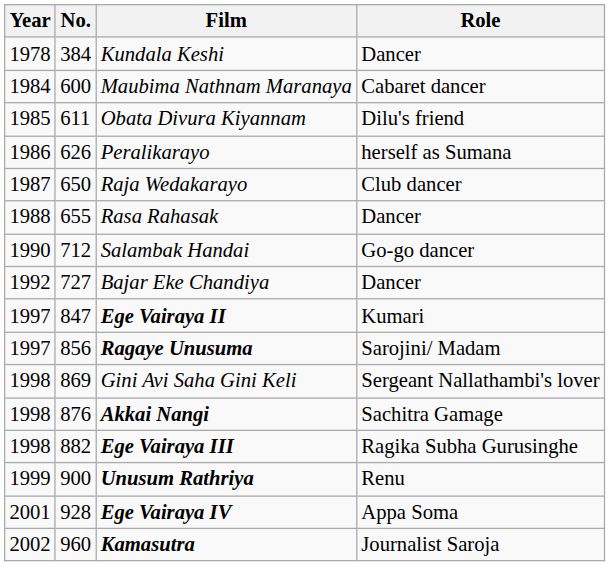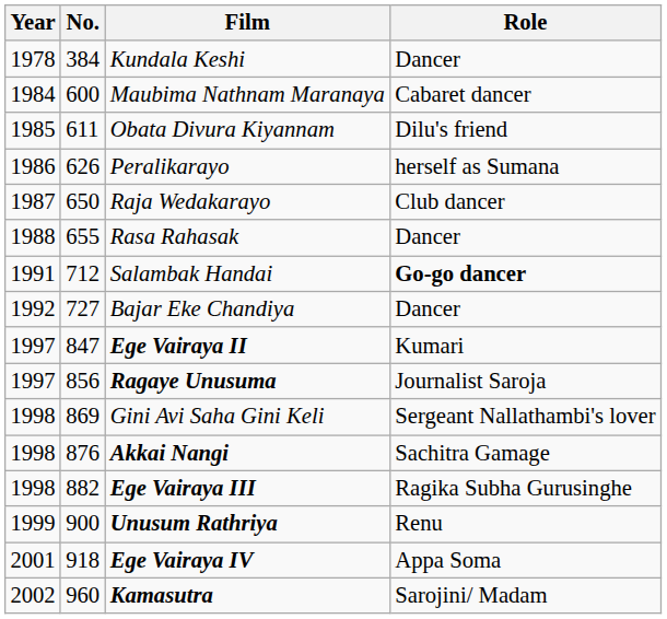 <table class="wikitable">
 <tr>
 <th>Year</th>
 <th>No.</th>
 <th>Film</th>
 <th>Role</th>
 </tr>
 <tr>
 <td>1978</td>
 <td>384</td>
 <td><em>Kundala Keshi</em></td>
 <td>Dancer</td>
 </tr>
 <tr>
 <td>1984</td>
 <td>600</td>
 <td><em>Maubima Nathnam Maranaya</em></td>
 <td>Cabaret dancer</td>
 </tr>
 <tr>
 <td>1985</td>
 <td>611</td>
 <td><em>Obata Divura Kiyannam</em></td>
 <td>Dilu's friend</td>
 </tr>
 <tr>
 <td>1986</td>
 <td>626</td>
 <td><em>Peralikarayo</em></td>
 <td>herself as Sumana</td>
 </tr>
 <tr>
 <td>1987</td>
 <td>650</td>
 <td><em>Raja Wedakarayo</em></td>
 <td>Club dancer</td>
 </tr>
 <tr>
 <td>1988</td>
 <td>655</td>
 <td><em>Rasa Rahasak</em></td>
 <td>Dancer</td>
 </tr>
 <tr>
-<td>1990</td>
+<td>1991</td>
 <td>712</td>
 <td><em>Salambak Handai</em></td>
-<td>Go-go dancer</td>
+<td><strong>Go-go dancer</strong></td>
 </tr>
 <tr>
 <td>1992</td>
 <td>727</td>
 <td><em>Bajar Eke Chandiya</em></td>
 <td>Dancer</td>
 </tr>
 <tr>
 <td>1997</td>
 <td>847</td>
 <td><strong><em>Ege Vairaya II</em></strong></td>
 <td>Kumari</td>
 </tr>
 <tr>
 <td>1997</td>
 <td>856</td>
 <td><strong><em>Ragaye Unusuma</em></strong></td>
-<td>Sarojini/ Madam</td>
+<td>Journalist Saroja</td>
 </tr>
 <tr>
 <td>1998</td>
 <td>869</td>
 <td><em>Gini Avi Saha Gini Keli</em></td>
 <td>Sergeant Nallathambi's lover</td>
 </tr>
 <tr>
 <td>1998</td>
 <td>876</td>
 <td><strong><em>Akkai Nangi</em></strong></td>
 <td>Sachitra Gamage</td>
 </tr>
 <tr>
 <td>1998</td>
 <td>882</td>
 <td><strong><em>Ege Vairaya III</em></strong></td>
 <td>Ragika Subha Gurusinghe</td>
 </tr>
 <tr>
 <td>1999</td>
 <td>900</td>
 <td><strong><em>Unusum Rathriya</em></strong></td>
 <td>Renu</td>
 </tr>
 <tr>
 <td>2001</td>
-<td>928</td>
+<td>918</td>
 <td><strong><em>Ege Vairaya IV</em></strong></td>
 <td>Appa Soma</td>
 </tr>
 <tr>
 <td>2002</td>
 <td>960</td>
 <td><strong><em>Kamasutra</em></strong></td>
-<td>Journalist Saroja</td>
+<td>Sarojini/ Madam</td>
 </tr>
 </table>
